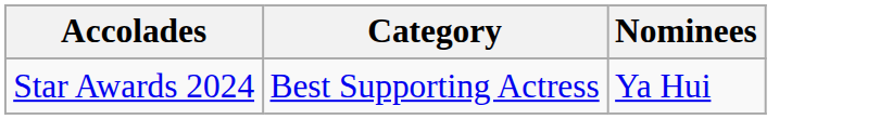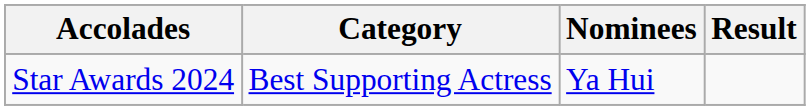 <table class="wikitable sortable">
 <tr>
 <th>Accolades</th>
 <th>Category</th>
 <th>Nominees</th>
+<th>Result</th>
 </tr>
 <tr>
 <td rowspan="1"><a href='#'>Star Awards 2024</a></td>
 <td><a href='#'>Best Supporting Actress</a></td>
 <td><a href='#'>Ya Hui</a></td>
+<td></td>
 </tr>
 </table>
